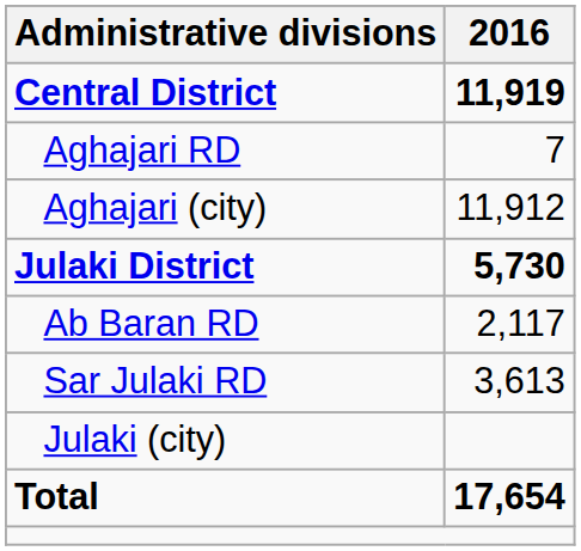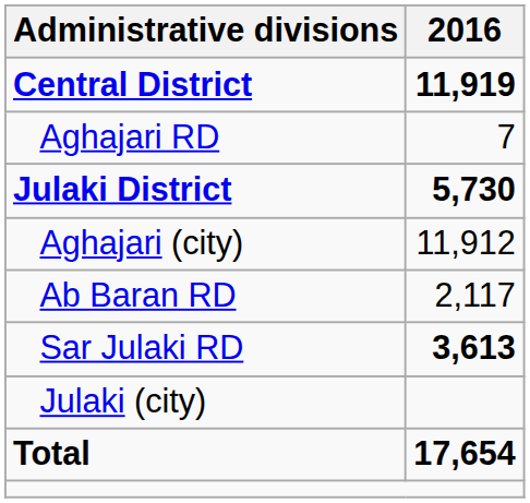 <table class="wikitable">
 <tr>
 <th>Administrative divisions</th>
 <th>2016</th>
 </tr>
 <tr>
 <td><strong><a href='#'>Central District</a></strong></td>
 <td style="text-align: right;"><strong>11,919</strong></td>
 </tr>
 <tr>
 <td style="padding-left: 1em;"><a href='#'>Aghajari RD</a></td>
 <td style="text-align: right;">7</td>
 </tr>
 <tr>
+<td><strong><a href='#'>Julaki District</a></strong></td>
+<td style="text-align: right;"><strong>5,730</strong></td>
+</tr>
+<tr>
 <td style="padding-left: 1em;"><a href='#'>Aghajari</a> (city)</td>
 <td style="text-align: right;">11,912</td>
-</tr>
-<tr>
-<td><strong><a href='#'>Julaki District</a></strong></td>
-<td style="text-align: right;"><strong>5,730</strong></td>
 </tr>
 <tr>
 <td style="padding-left: 1em;"><a href='#'>Ab Baran RD</a></td>
 <td style="text-align: right;">2,117</td>
 </tr>
 <tr>
 <td style="padding-left: 1em;"><a href='#'>Sar Julaki RD</a></td>
-<td style="text-align: right;">3,613</td>
+<td style="text-align: right;"><strong>3,613</strong></td>
 </tr>
 <tr>
 <td style="padding-left: 1em;"><a href='#'>Julaki</a> (city)</td>
 <td style="text-align: right;"></td>
 </tr>
 <tr>
 <td><strong>Total</strong></td>
 <td style="text-align: right;"><strong>17,654</strong></td>
 </tr>
 <tr>
 <td colspan=2></td>
 </tr>
 </table>
